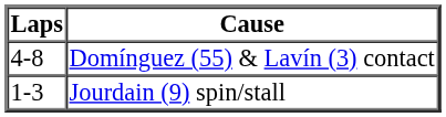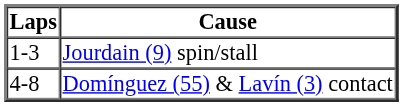 <table border=2 cellspacing=0>
 <tr>
 <th>Laps</th>
 <th>Cause</th>
 </tr>
 <tr>
+<td>1-3</td>
+<td><a href='#'>Jourdain (9)</a> spin/stall</td>
+</tr>
+<tr>
 <td>4-8</td>
 <td><a href='#'>Domínguez (55)</a> & <a href='#'>Lavín (3)</a> contact</td>
 </tr>
-<tr>
-<td>1-3</td>
-<td><a href='#'>Jourdain (9)</a> spin/stall</td>
-</tr>
 </table>
